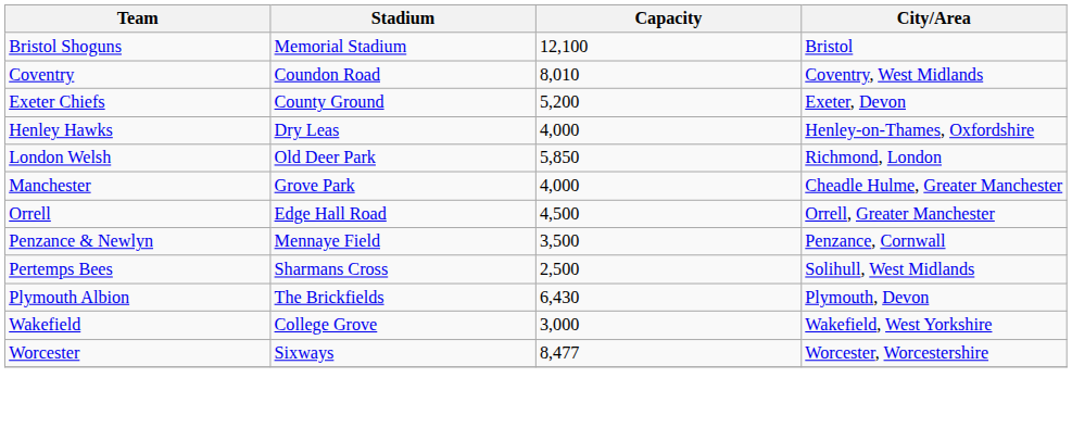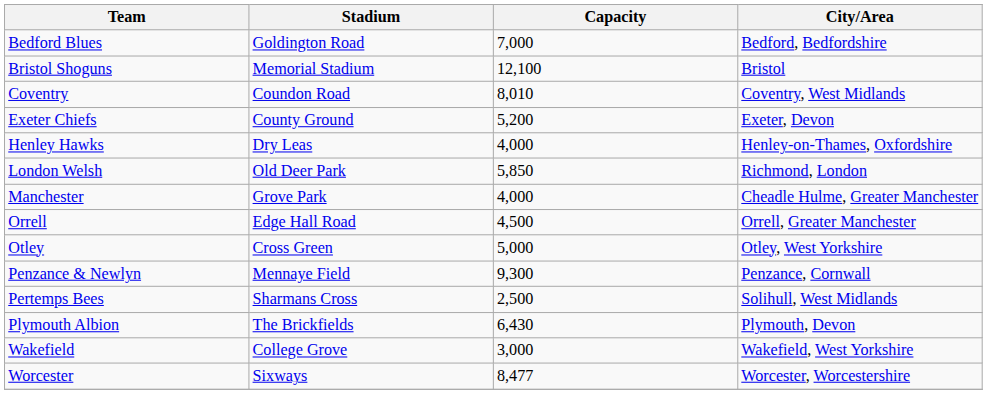 <table class="wikitable sortable">
 <tr>
 <th width=25%>Team</th>
 <th width=25%>Stadium</th>
 <th width=25%>Capacity</th>
 <th width=25%>City/Area</th>
+</tr>
+<tr>
+<td><a href='#'>Bedford Blues</a></td>
+<td><a href='#'>Goldington Road</a></td>
+<td>7,000</td>
+<td><a href='#'>Bedford</a>, <a href='#'>Bedfordshire</a></td>
 </tr>
 <tr>
 <td><a href='#'>Bristol Shoguns</a></td>
 <td><a href='#'>Memorial Stadium</a></td>
 <td>12,100</td>
 <td><a href='#'>Bristol</a></td>
 </tr>
 <tr>
 <td><a href='#'>Coventry</a></td>
 <td><a href='#'>Coundon Road</a></td>
 <td>8,010</td>
 <td><a href='#'>Coventry</a>, <a href='#'>West Midlands</a></td>
 </tr>
 <tr>
 <td><a href='#'>Exeter Chiefs</a></td>
 <td><a href='#'>County Ground</a></td>
 <td>5,200</td>
 <td><a href='#'>Exeter</a>, <a href='#'>Devon</a></td>
 </tr>
 <tr>
 <td><a href='#'>Henley Hawks</a></td>
 <td><a href='#'>Dry Leas</a></td>
 <td>4,000</td>
 <td><a href='#'>Henley-on-Thames</a>, <a href='#'>Oxfordshire</a></td>
 </tr>
 <tr>
 <td><a href='#'>London Welsh</a></td>
 <td><a href='#'>Old Deer Park</a></td>
 <td>5,850</td>
 <td><a href='#'>Richmond</a>, <a href='#'>London</a></td>
 </tr>
 <tr>
 <td><a href='#'>Manchester</a></td>
 <td><a href='#'>Grove Park</a></td>
 <td>4,000</td>
 <td><a href='#'>Cheadle Hulme</a>, <a href='#'>Greater Manchester</a></td>
 </tr>
 <tr>
 <td><a href='#'>Orrell</a></td>
 <td><a href='#'>Edge Hall Road</a></td>
 <td>4,500</td>
 <td><a href='#'>Orrell</a>, <a href='#'>Greater Manchester</a></td>
 </tr>
 <tr>
+<td><a href='#'>Otley</a></td>
+<td><a href='#'>Cross Green</a></td>
+<td>5,000</td>
+<td><a href='#'>Otley</a>, <a href='#'>West Yorkshire</a></td>
+</tr>
+<tr>
 <td><a href='#'>Penzance & Newlyn</a></td>
 <td><a href='#'>Mennaye Field</a></td>
-<td>3,500</td>
+<td>9,300</td>
 <td><a href='#'>Penzance</a>, <a href='#'>Cornwall</a></td>
 </tr>
 <tr>
 <td><a href='#'>Pertemps Bees</a></td>
 <td><a href='#'>Sharmans Cross</a></td>
 <td>2,500</td>
 <td><a href='#'>Solihull</a>, <a href='#'>West Midlands</a></td>
 </tr>
 <tr>
 <td><a href='#'>Plymouth Albion</a></td>
 <td><a href='#'>The Brickfields</a></td>
 <td>6,430</td>
 <td><a href='#'>Plymouth</a>, <a href='#'>Devon</a></td>
 </tr>
 <tr>
 <td><a href='#'>Wakefield</a></td>
 <td><a href='#'>College Grove</a></td>
 <td>3,000</td>
 <td><a href='#'>Wakefield</a>, <a href='#'>West Yorkshire</a></td>
 </tr>
 <tr>
 <td><a href='#'>Worcester</a></td>
 <td><a href='#'>Sixways</a></td>
 <td>8,477</td>
 <td><a href='#'>Worcester</a>, <a href='#'>Worcestershire</a></td>
 </tr>
 <tr>
 </tr>
 </table>
